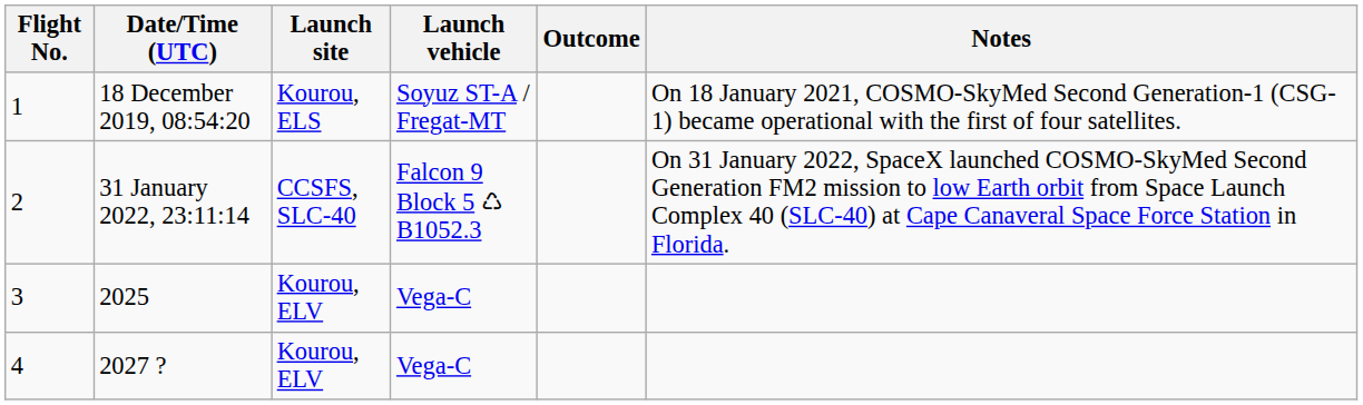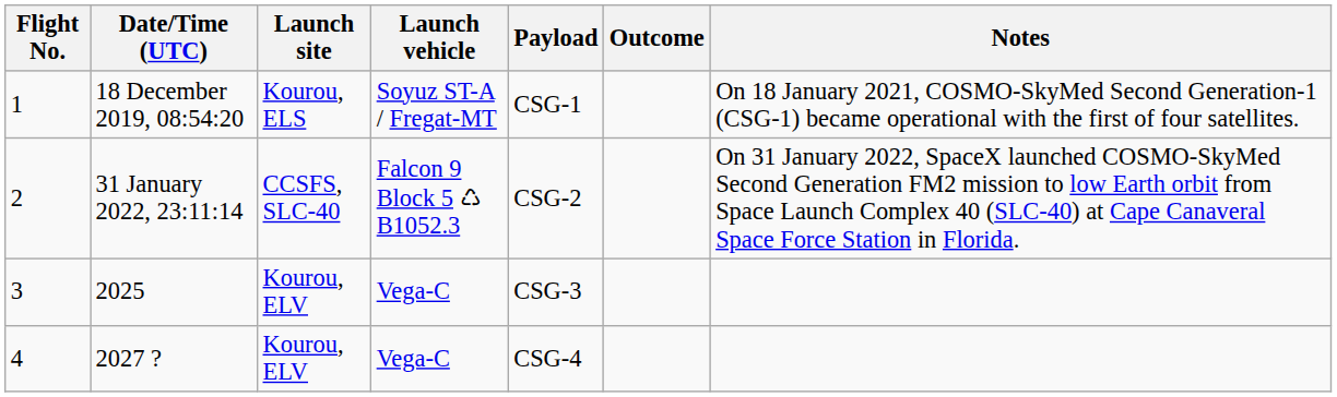 <table class="wikitable" style="text-align: left;">
 <tr>
 <th scope="col">Flight No.</th>
 <th scope="col">Date/Time (<a href='#'>UTC</a>)</th>
 <th scope="col">Launch site</th>
 <th scope="col">Launch vehicle</th>
+<th scope="col">Payload</th>
 <th scope="col">Outcome</th>
 <th scope="col">Notes</th>
 </tr>
 <tr>
 <td>1</td>
 <td>18 December 2019, 08:54:20</td>
 <td><a href='#'>Kourou</a>, <a href='#'>ELS</a></td>
 <td><a href='#'>Soyuz ST-A</a> / <a href='#'>Fregat-MT</a></td>
+<td>CSG-1</td>
 <td></td>
 <td>On 18 January 2021, COSMO-SkyMed Second Generation-1 (CSG-1) became operational with the first of four satellites.</td>
 </tr>
 <tr>
 <td>2</td>
 <td>31 January 2022, 23:11:14</td>
 <td><a href='#'>CCSFS</a>, <a href='#'>SLC-40</a></td>
 <td><a href='#'>Falcon 9 Block 5</a> ♺<br><a href='#'>B1052.3</a></td>
+<td>CSG-2</td>
 <td></td>
 <td>On 31 January 2022, SpaceX launched COSMO-SkyMed Second Generation FM2 mission to <a href='#'>low Earth orbit</a> from Space Launch Complex 40 (<a href='#'>SLC-40</a>) at <a href='#'>Cape Canaveral Space Force Station</a> in <a href='#'>Florida</a>.</td>
 </tr>
 <tr>
 <td>3</td>
 <td>2025</td>
 <td><a href='#'>Kourou</a>, <a href='#'>ELV</a></td>
 <td><a href='#'>Vega-C</a></td>
+<td>CSG-3</td>
 <td></td>
 <td></td>
 </tr>
 <tr>
 <td>4</td>
 <td>2027 ?</td>
 <td><a href='#'>Kourou</a>, <a href='#'>ELV</a></td>
 <td><a href='#'>Vega-C</a></td>
+<td>CSG-4</td>
 <td></td>
 <td></td>
 </tr>
 </table>
